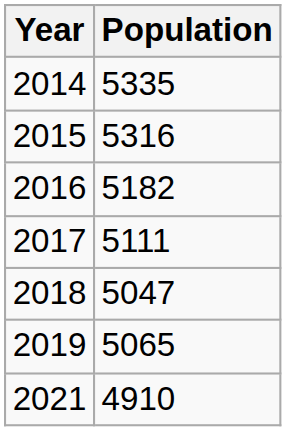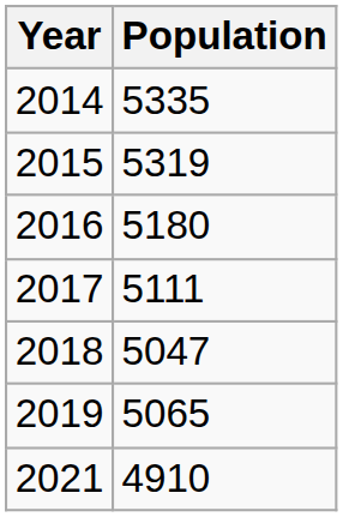 <table class="wikitable">
 <tr>
 <th>Year</th>
 <th>Population</th>
 </tr>
 <tr>
 <td>2014</td>
 <td>5335</td>
 </tr>
 <tr>
 <td>2015</td>
-<td>5316</td>
+<td>5319</td>
 </tr>
 <tr>
 <td>2016</td>
-<td>5182</td>
+<td>5180</td>
 </tr>
 <tr>
 <td>2017</td>
 <td>5111</td>
 </tr>
 <tr>
 <td>2018</td>
 <td>5047</td>
 </tr>
 <tr>
 <td>2019</td>
 <td>5065</td>
 </tr>
 <tr>
 <td>2021</td>
 <td>4910</td>
 </tr>
 </table>
